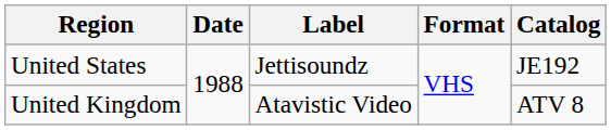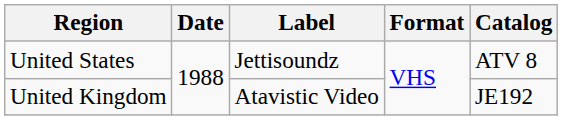 <table class="wikitable">
 <tr>
 <th>Region</th>
 <th>Date</th>
 <th>Label</th>
 <th>Format</th>
 <th>Catalog</th>
 </tr>
 <tr>
 <td>United States</td>
 <td rowspan="2">1988</td>
 <td>Jettisoundz</td>
 <td rowspan="2"><a href='#'>VHS</a></td>
-<td>JE192</td>
+<td>ATV 8</td>
 </tr>
 <tr>
 <td>United Kingdom</td>
 <td>Atavistic Video</td>
-<td>ATV 8</td>
+<td>JE192</td>
 </tr>
 </table>
